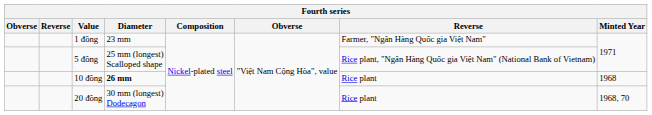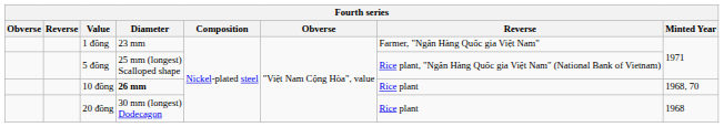 <table class="wikitable" style="font-size: 90%">
 <tr>
 <th colspan=8>Fourth series</th>
 </tr>
 <tr>
 <th>Obverse</th>
 <th>Reverse</th>
 <th>Value</th>
 <th>Diameter</th>
 <th>Composition</th>
 <th>Obverse</th>
 <th>Reverse</th>
 <th>Minted Year</th>
 </tr>
 <tr>
 <td></td>
 <td></td>
 <td>1 đồng</td>
 <td>23 mm</td>
 <td rowspan=4><a href='#'>Nickel</a>-plated <a href='#'>steel</a></td>
 <td rowspan=4>"Việt Nam Cộng Hòa", value</td>
 <td>Farmer, "Ngân Hàng Quốc gia Việt Nam"</td>
 <td rowspan=2>1971</td>
 </tr>
 <tr>
 <td></td>
 <td></td>
 <td>5 đồng</td>
 <td>25 mm (longest)<br>Scalloped shape</td>
 <td><a href='#'>Rice</a> plant, "Ngân Hàng Quốc gia Việt Nam" (National Bank of Vietnam)</td>
 </tr>
 <tr>
 <td></td>
 <td></td>
 <td>10 đồng</td>
 <td><strong>26 mm</strong></td>
 <td><a href='#'>Rice</a> plant</td>
-<td>1968</td>
+<td>1968, 70</td>
 </tr>
 <tr>
 <td></td>
 <td></td>
 <td>20 đồng</td>
 <td>30 mm (longest)<br><a href='#'>Dodecagon</a></td>
 <td><a href='#'>Rice</a> plant</td>
-<td>1968, 70</td>
+<td>1968</td>
 </tr>
 </table>
